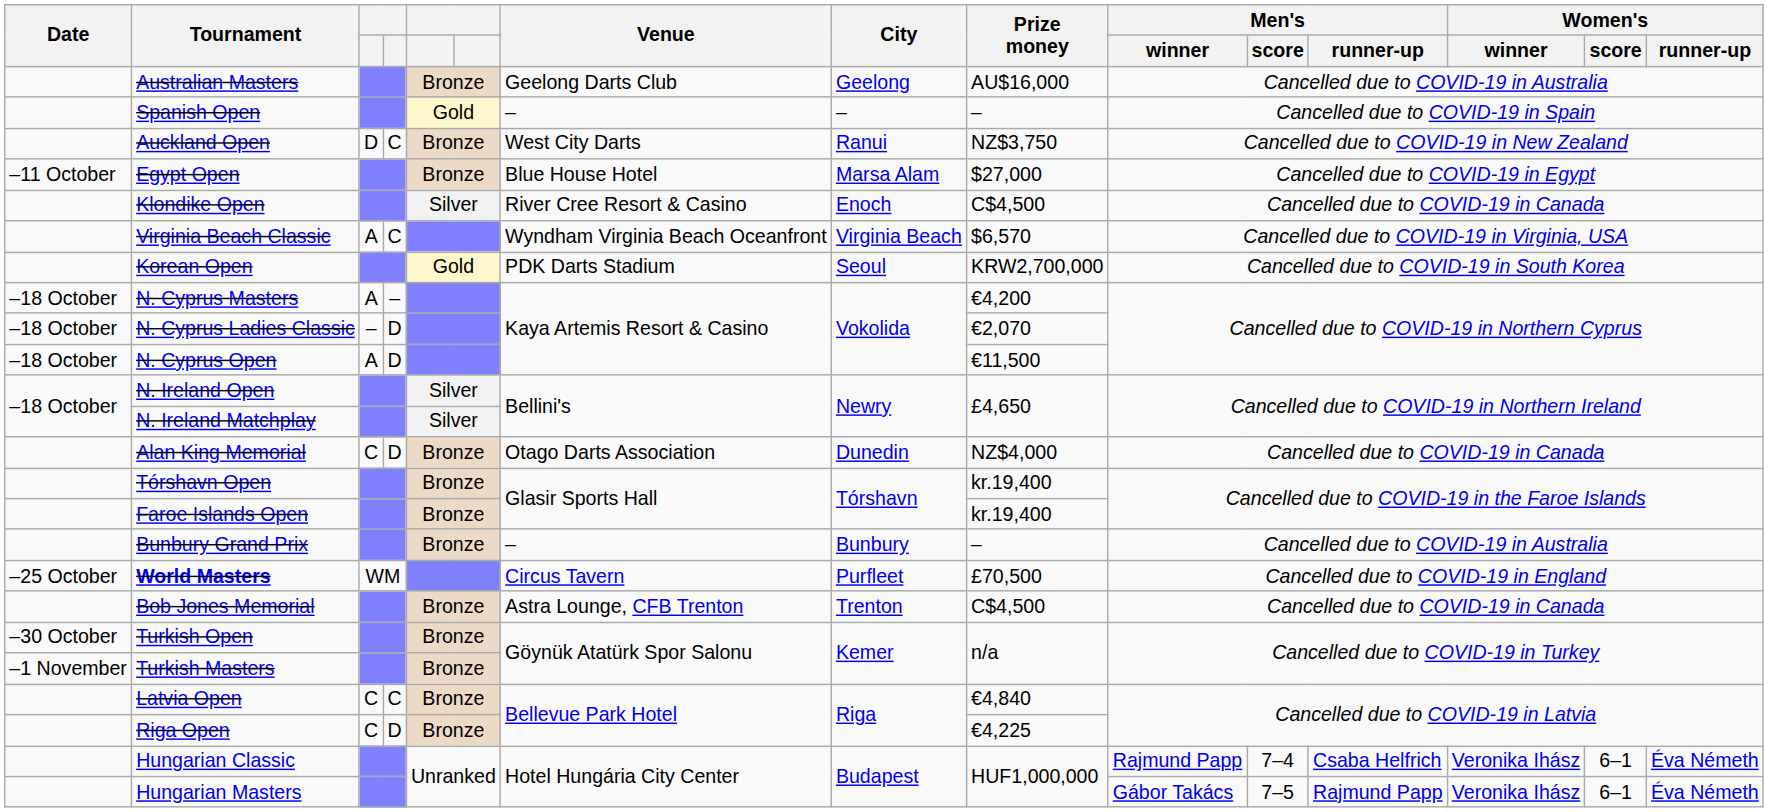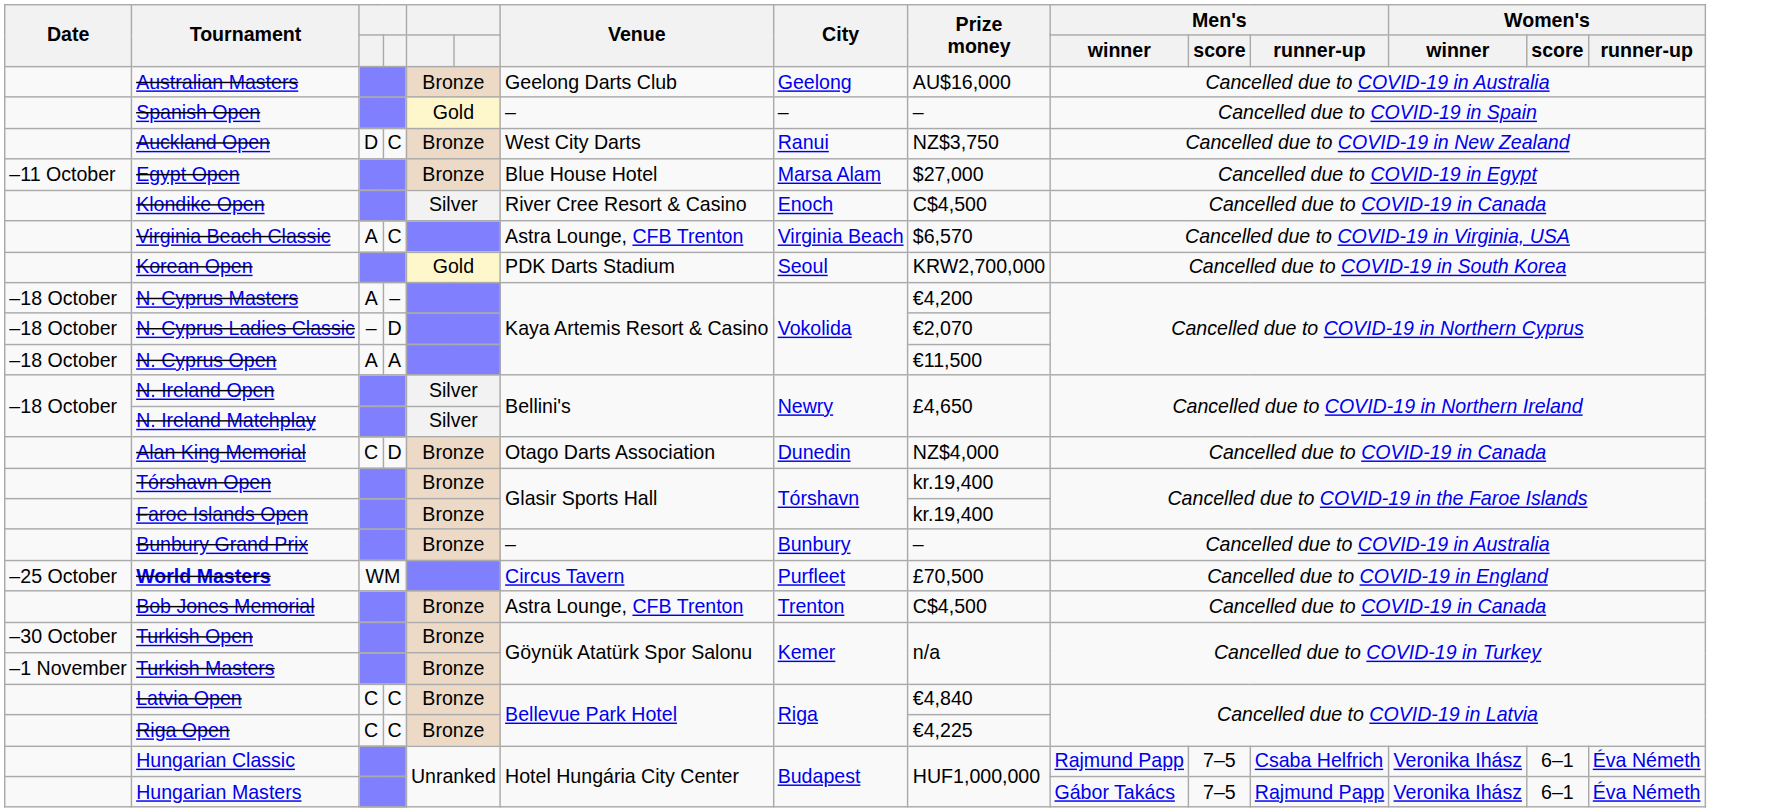 <table class="wikitable sortable" style="font-size: 85%">
 <tr>
 <th rowspan="2">Date</th>
 <th rowspan="2">Tournament</th>
 <th colspan="2"></th>
 <th colspan="2"></th>
 <th rowspan="2">Venue</th>
 <th rowspan="2">City</th>
 <th rowspan="2" class=unsortable>Prize<br>money</th>
 <th colspan="3">Men's</th>
 <th colspan="3">Women's</th>
 </tr>
 <tr>
 <th></th>
 <th></th>
 <th></th>
 <th></th>
 <th>winner</th>
 <th>score</th>
 <th>runner-up</th>
 <th>winner</th>
 <th>score</th>
 <th>runner-up</th>
 </tr>
 <tr>
 <td></td>
 <td><s><a href='#'>Australian Masters</a></s></td>
 <td colspan=2 style="background:#8080ff"></td>
 <td colspan=2 bgcolor="ecd9c6" align="center">Bronze</td>
 <td>Geelong Darts Club</td>
 <td> <a href='#'>Geelong</a></td>
 <td>AU$16,000</td>
 <td colspan=6 align=center><em>Cancelled due to <a href='#'>COVID-19 in Australia</a></em></td>
 </tr>
 <tr>
 <td></td>
 <td><s><a href='#'>Spanish Open</a></s></td>
 <td colspan=2 style="background:#8080ff"></td>
 <td colspan=2 bgcolor="fff7cc" align="center">Gold</td>
 <td>–</td>
 <td> –</td>
 <td>–</td>
 <td colspan=6 align=center><em>Cancelled due to <a href='#'>COVID-19 in Spain</a></em></td>
 </tr>
 <tr>
 <td></td>
 <td><s><a href='#'>Auckland Open</a></s></td>
 <td align="center">D</td>
 <td align="center">C</td>
 <td colspan=2 bgcolor="ecd9c6" align="center">Bronze</td>
 <td>West City Darts </td>
 <td> <a href='#'>Ranui</a></td>
 <td>NZ$3,750</td>
 <td colspan=6 align=center><em>Cancelled due to <a href='#'>COVID-19 in New Zealand</a></em></td>
 </tr>
 <tr>
 <td>–11 October</td>
 <td><s><a href='#'>Egypt Open</a></s></td>
 <td colspan=2 style="background:#8080ff"></td>
 <td colspan=2 bgcolor="ecd9c6" align="center">Bronze</td>
 <td>Blue House Hotel</td>
 <td> <a href='#'>Marsa Alam</a></td>
 <td>$27,000</td>
 <td colspan=6 align=center><em>Cancelled due to <a href='#'>COVID-19 in Egypt</a></em></td>
 </tr>
 <tr>
 <td></td>
 <td><s><a href='#'>Klondike Open</a></s></td>
 <td colspan=2 style="background:#8080ff"></td>
 <td colspan=2 bgcolor="f2f2f2" align="center">Silver</td>
 <td>River Cree Resort & Casino</td>
 <td> <a href='#'>Enoch</a></td>
 <td>C$4,500</td>
 <td colspan=6 align=center><em>Cancelled due to <a href='#'>COVID-19 in Canada</a></em></td>
 </tr>
 <tr>
 <td></td>
 <td><s><a href='#'>Virginia Beach Classic</a></s></td>
 <td align="center">A</td>
 <td align="center">C</td>
 <td colspan=2 style="background:#8080ff"></td>
-<td>Wyndham Virginia Beach Oceanfront</td>
+<td>Astra Lounge, <a href='#'>CFB Trenton</a></td>
 <td> <a href='#'>Virginia Beach</a></td>
 <td>$6,570</td>
 <td colspan=6 align=center><em>Cancelled due to <a href='#'>COVID-19 in Virginia, USA</a></em></td>
 </tr>
 <tr>
 <td></td>
 <td><s><a href='#'>Korean Open</a></s></td>
 <td colspan=2 style="background:#8080ff"></td>
 <td colspan=2 bgcolor="fff7cc" align="center">Gold</td>
 <td>PDK Darts Stadium</td>
 <td> <a href='#'>Seoul</a></td>
 <td>KRW2,700,000</td>
 <td colspan=6 align=center><em>Cancelled due to <a href='#'>COVID-19 in South Korea</a></em></td>
 </tr>
 <tr>
 <td>–18 October</td>
 <td><s><a href='#'>N. Cyprus Masters</a></s></td>
 <td align="center">A</td>
 <td align="center">–</td>
 <td colspan=2 style="background:#8080ff"></td>
 <td rowspan=3>Kaya Artemis Resort & Casino</td>
 <td rowspan=3> <a href='#'>Vokolida</a></td>
 <td>€4,200</td>
 <td rowspan=3 colspan=6 align=center><em>Cancelled due to <a href='#'>COVID-19 in Northern Cyprus</a></em></td>
 </tr>
 <tr>
 <td>–18 October</td>
 <td><s><a href='#'>N. Cyprus Ladies Classic</a></s></td>
 <td align="center">–</td>
 <td align="center">D</td>
 <td colspan=2 style="background:#8080ff"></td>
 <td>€2,070</td>
 </tr>
 <tr>
 <td>–18 October</td>
 <td><s><a href='#'>N. Cyprus Open</a></s></td>
 <td align="center">A</td>
-<td align="center">D</td>
+<td align="center">A</td>
 <td colspan=2 style="background:#8080ff"></td>
 <td>€11,500</td>
 </tr>
 <tr>
 <td rowspan=2>–18 October</td>
 <td><s><a href='#'>N. Ireland Open</a></s></td>
 <td colspan=2 style="background:#8080ff"></td>
 <td colspan=2 bgcolor="f2f2f2" align="center">Silver</td>
 <td rowspan=2>Bellini's</td>
 <td rowspan=2> <a href='#'>Newry</a></td>
 <td rowspan=2>£4,650</td>
 <td rowspan=2 colspan=6 align=center><em>Cancelled due to <a href='#'>COVID-19 in Northern Ireland</a></em></td>
 </tr>
 <tr>
 <td><s><a href='#'>N. Ireland Matchplay</a></s></td>
 <td colspan=2 style="background:#8080ff"></td>
 <td colspan=2 bgcolor="f2f2f2" align="center">Silver</td>
 </tr>
 <tr>
 <td></td>
 <td><s><a href='#'>Alan King Memorial</a></s></td>
 <td align="center">C</td>
 <td align="center">D</td>
 <td colspan=2 bgcolor="ecd9c6" align="center">Bronze</td>
 <td>Otago Darts Association</td>
 <td> <a href='#'>Dunedin</a></td>
 <td>NZ$4,000</td>
 <td colspan=6 align=center><em>Cancelled due to <a href='#'>COVID-19 in Canada</a></em></td>
 </tr>
 <tr>
 <td></td>
 <td><s><a href='#'>Tórshavn Open</a></s></td>
 <td colspan=2 style="background:#8080ff"></td>
 <td colspan=2 bgcolor="ecd9c6" align="center">Bronze</td>
 <td rowspan=2>Glasir Sports Hall</td>
 <td rowspan=2> <a href='#'>Tórshavn</a></td>
 <td>kr.19,400</td>
 <td rowspan=2 colspan=6 align=center><em>Cancelled due to <a href='#'>COVID-19 in the Faroe Islands</a></em></td>
 </tr>
 <tr>
 <td></td>
 <td><s><a href='#'>Faroe Islands Open</a></s></td>
 <td colspan=2 style="background:#8080ff"></td>
 <td colspan=2 bgcolor="ecd9c6" align="center">Bronze</td>
 <td>kr.19,400</td>
 </tr>
 <tr>
 <td></td>
 <td><s><a href='#'>Bunbury Grand Prix</a></s></td>
 <td colspan=2 style="background:#8080ff"></td>
 <td colspan=2 bgcolor="ecd9c6" align="center">Bronze</td>
 <td>–</td>
 <td> <a href='#'>Bunbury</a></td>
 <td>–</td>
 <td colspan=6 align=center><em>Cancelled due to <a href='#'>COVID-19 in Australia</a></em></td>
 </tr>
 <tr>
 <td>–25 October</td>
 <td><s><strong><a href='#'>World Masters</a></strong></s></td>
 <td colspan=2 align="center">WM</td>
 <td colspan=2 style="background:#8080ff"></td>
 <td><a href='#'>Circus Tavern</a></td>
 <td> <a href='#'>Purfleet</a></td>
 <td>£70,500</td>
 <td colspan=6 align=center><em>Cancelled due to <a href='#'>COVID-19 in England</a></em></td>
 </tr>
 <tr>
 <td></td>
 <td><s><a href='#'>Bob Jones Memorial</a></s></td>
 <td colspan=2 style="background:#8080ff"></td>
 <td colspan=2 bgcolor="ecd9c6" align="center">Bronze</td>
 <td>Astra Lounge, <a href='#'>CFB Trenton</a></td>
 <td> <a href='#'>Trenton</a></td>
 <td>C$4,500</td>
 <td colspan=6 align=center><em>Cancelled due to <a href='#'>COVID-19 in Canada</a></em></td>
 </tr>
 <tr>
 <td>–30 October</td>
 <td><s><a href='#'>Turkish Open</a></s></td>
 <td colspan=2 style="background:#8080ff"></td>
 <td colspan=2 bgcolor="ecd9c6" align="center">Bronze</td>
 <td rowspan=2>Göynük Atatürk Spor Salonu</td>
 <td rowspan=2> <a href='#'>Kemer</a></td>
 <td rowspan=2>n/a</td>
 <td rowspan=2 colspan=6 align=center><em>Cancelled due to <a href='#'>COVID-19 in Turkey</a></em></td>
 </tr>
 <tr>
 <td>–1 November</td>
 <td><s><a href='#'>Turkish Masters</a></s></td>
 <td colspan=2 style="background:#8080ff"></td>
 <td colspan=2 bgcolor="ecd9c6" align="center">Bronze</td>
 </tr>
 <tr>
 <td></td>
 <td><s><a href='#'>Latvia Open</a></s></td>
 <td align="center">C</td>
 <td align="center">C</td>
 <td colspan=2 bgcolor="ecd9c6" align="center">Bronze</td>
 <td rowspan=2><a href='#'>Bellevue Park Hotel</a></td>
 <td rowspan=2> <a href='#'>Riga</a></td>
 <td>€4,840</td>
 <td rowspan=2 colspan=6 align=center><em>Cancelled due to <a href='#'>COVID-19 in Latvia</a></em></td>
 </tr>
 <tr>
 <td></td>
 <td><s><a href='#'>Riga Open</a></s></td>
 <td align="center">C</td>
-<td align="center">D</td>
+<td align="center">C</td>
 <td colspan=2 bgcolor="ecd9c6" align="center">Bronze</td>
 <td>€4,225</td>
 </tr>
 <tr>
 <td></td>
 <td><a href='#'>Hungarian Classic</a></td>
 <td colspan=2 style="background:#8080ff"></td>
 <td colspan=2 rowspan=2 align="center">Unranked</td>
 <td rowspan=2>Hotel Hungária City Center</td>
 <td rowspan=2> <a href='#'>Budapest</a></td>
 <td rowspan=2>HUF1,000,000</td>
 <td> <a href='#'>Rajmund Papp</a></td>
-<td align="center">7–4</td>
+<td align="center">7–5</td>
 <td> <a href='#'>Csaba Helfrich</a></td>
 <td> <a href='#'>Veronika Ihász</a></td>
 <td align="center">6–1</td>
 <td> <a href='#'>Éva Németh</a></td>
 </tr>
 <tr>
 <td></td>
 <td><a href='#'>Hungarian Masters</a></td>
 <td colspan=2 style="background:#8080ff"></td>
 <td> <a href='#'>Gábor Takács</a></td>
 <td align="center">7–5</td>
 <td> <a href='#'>Rajmund Papp</a></td>
 <td> <a href='#'>Veronika Ihász</a></td>
 <td align="center">6–1</td>
 <td> <a href='#'>Éva Németh</a></td>
 </tr>
 </table>
